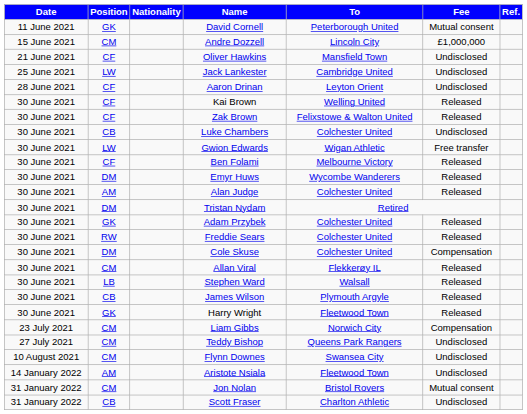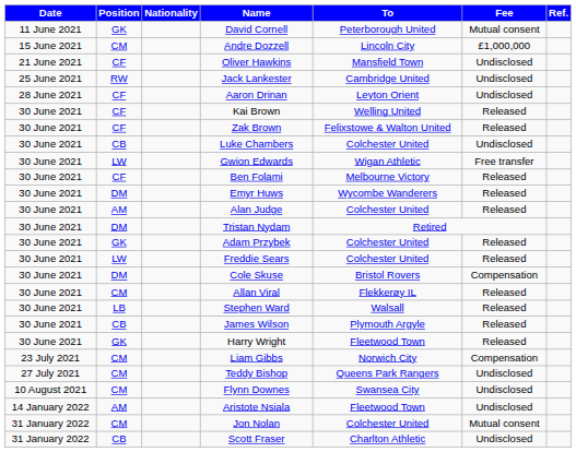 <table class="wikitable"  style="text-align:center; font-size:90%; ">
 <tr>
 <th style="background:blue; color:white; width:120px;">Date</th>
 <th style="background:blue; color:white; width:50px;">Position</th>
 <th style="background:blue; color:white; width:50px;">Nationality</th>
 <th style="background:blue; color:white; width:150px;">Name</th>
 <th style="background:blue; color:white; width:200px;">To</th>
 <th style="background:blue; color:white; width:110px;">Fee</th>
 <th style="background:blue; color:white; width:25px;">Ref.</th>
 </tr>
 <tr>
 <td>11 June 2021</td>
 <td><a href='#'>GK</a></td>
 <td></td>
 <td><a href='#'>David Cornell</a></td>
 <td> <a href='#'>Peterborough United</a></td>
 <td>Mutual consent</td>
 <td></td>
 </tr>
 <tr>
 <td>15 June 2021</td>
 <td><a href='#'>CM</a></td>
 <td></td>
 <td><a href='#'>Andre Dozzell</a></td>
 <td> <a href='#'>Lincoln City</a></td>
 <td>£1,000,000</td>
 <td></td>
 </tr>
 <tr>
 <td>21 June 2021</td>
 <td><a href='#'>CF</a></td>
 <td></td>
 <td><a href='#'>Oliver Hawkins</a></td>
 <td> <a href='#'>Mansfield Town</a></td>
 <td>Undisclosed</td>
 <td></td>
 </tr>
 <tr>
 <td>25 June 2021</td>
-<td><a href='#'>LW</a></td>
+<td><a href='#'>RW</a></td>
 <td></td>
 <td><a href='#'>Jack Lankester</a></td>
 <td> <a href='#'>Cambridge United</a></td>
 <td>Undisclosed</td>
 <td></td>
 </tr>
 <tr>
 <td>28 June 2021</td>
 <td><a href='#'>CF</a></td>
 <td></td>
 <td><a href='#'>Aaron Drinan</a></td>
 <td> <a href='#'>Leyton Orient</a></td>
 <td>Undisclosed</td>
 <td></td>
 </tr>
 <tr>
 <td>30 June 2021</td>
 <td><a href='#'>CF</a></td>
 <td></td>
 <td>Kai Brown</td>
 <td> <a href='#'>Welling United</a></td>
 <td>Released</td>
 <td></td>
 </tr>
 <tr>
 <td>30 June 2021</td>
 <td><a href='#'>CF</a></td>
 <td></td>
 <td><a href='#'>Zak Brown</a></td>
 <td> <a href='#'>Felixstowe & Walton United</a></td>
 <td>Released</td>
 <td></td>
 </tr>
 <tr>
 <td>30 June 2021</td>
 <td><a href='#'>CB</a></td>
 <td></td>
 <td><a href='#'>Luke Chambers</a></td>
 <td> <a href='#'>Colchester United</a></td>
 <td>Undisclosed</td>
 <td></td>
 </tr>
 <tr>
 <td>30 June 2021</td>
 <td><a href='#'>LW</a></td>
 <td></td>
 <td><a href='#'>Gwion Edwards</a></td>
 <td> <a href='#'>Wigan Athletic</a></td>
 <td>Free transfer</td>
 <td></td>
 </tr>
 <tr>
 <td>30 June 2021</td>
 <td><a href='#'>CF</a></td>
 <td></td>
 <td><a href='#'>Ben Folami</a></td>
 <td> <a href='#'>Melbourne Victory</a></td>
 <td>Released</td>
 <td></td>
 </tr>
 <tr>
 <td>30 June 2021</td>
 <td><a href='#'>DM</a></td>
 <td></td>
 <td><a href='#'>Emyr Huws</a></td>
 <td> <a href='#'>Wycombe Wanderers</a></td>
 <td>Released</td>
 <td></td>
 </tr>
 <tr>
 <td>30 June 2021</td>
 <td><a href='#'>AM</a></td>
 <td></td>
 <td><a href='#'>Alan Judge</a></td>
 <td> <a href='#'>Colchester United</a></td>
 <td>Released</td>
 <td></td>
 </tr>
 <tr>
 <td>30 June 2021</td>
 <td><a href='#'>DM</a></td>
 <td></td>
 <td><a href='#'>Tristan Nydam</a></td>
 <td colspan=2><a href='#'>Retired</a></td>
 <td></td>
 </tr>
 <tr>
 <td>30 June 2021</td>
 <td><a href='#'>GK</a></td>
 <td></td>
 <td><a href='#'>Adam Przybek</a></td>
 <td> <a href='#'>Colchester United</a></td>
 <td>Released</td>
 <td></td>
 </tr>
 <tr>
 <td>30 June 2021</td>
-<td><a href='#'>RW</a></td>
+<td><a href='#'>LW</a></td>
 <td></td>
 <td><a href='#'>Freddie Sears</a></td>
 <td> <a href='#'>Colchester United</a></td>
 <td>Released</td>
 <td></td>
 </tr>
 <tr>
 <td>30 June 2021</td>
 <td><a href='#'>DM</a></td>
 <td></td>
 <td><a href='#'>Cole Skuse</a></td>
-<td> <a href='#'>Colchester United</a></td>
+<td> <a href='#'>Bristol Rovers</a></td>
 <td>Compensation</td>
 <td></td>
 </tr>
 <tr>
 <td>30 June 2021</td>
 <td><a href='#'>CM</a></td>
 <td></td>
 <td><a href='#'>Allan Viral</a></td>
 <td> <a href='#'>Flekkerøy IL</a></td>
 <td>Released</td>
 <td></td>
 </tr>
 <tr>
 <td>30 June 2021</td>
 <td><a href='#'>LB</a></td>
 <td></td>
 <td><a href='#'>Stephen Ward</a></td>
 <td> <a href='#'>Walsall</a></td>
 <td>Released</td>
 <td></td>
 </tr>
 <tr>
 <td>30 June 2021</td>
 <td><a href='#'>CB</a></td>
 <td></td>
 <td><a href='#'>James Wilson</a></td>
 <td> <a href='#'>Plymouth Argyle</a></td>
 <td>Released</td>
 <td></td>
 </tr>
 <tr>
 <td>30 June 2021</td>
 <td><a href='#'>GK</a></td>
 <td></td>
 <td>Harry Wright</td>
 <td> <a href='#'>Fleetwood Town</a></td>
 <td>Released</td>
 <td></td>
 </tr>
 <tr>
 <td>23 July 2021</td>
 <td><a href='#'>CM</a></td>
 <td></td>
 <td><a href='#'>Liam Gibbs</a></td>
 <td> <a href='#'>Norwich City</a></td>
 <td>Compensation</td>
 <td></td>
 </tr>
 <tr>
 <td>27 July 2021</td>
 <td><a href='#'>CM</a></td>
 <td></td>
 <td><a href='#'>Teddy Bishop</a></td>
 <td> <a href='#'>Queens Park Rangers</a></td>
 <td>Undisclosed</td>
 <td></td>
 </tr>
 <tr>
 <td>10 August 2021</td>
 <td><a href='#'>CM</a></td>
 <td></td>
 <td><a href='#'>Flynn Downes</a></td>
 <td> <a href='#'>Swansea City</a></td>
 <td>Undisclosed</td>
 <td></td>
 </tr>
 <tr>
 <td>14 January 2022</td>
 <td><a href='#'>AM</a></td>
 <td></td>
 <td><a href='#'>Aristote Nsiala</a></td>
 <td> <a href='#'>Fleetwood Town</a></td>
 <td>Undisclosed</td>
 <td></td>
 </tr>
 <tr>
 <td>31 January 2022</td>
 <td><a href='#'>CM</a></td>
 <td></td>
 <td><a href='#'>Jon Nolan</a></td>
-<td> <a href='#'>Bristol Rovers</a></td>
+<td> <a href='#'>Colchester United</a></td>
 <td>Mutual consent</td>
 <td></td>
 </tr>
 <tr>
 <td>31 January 2022</td>
 <td><a href='#'>CB</a></td>
 <td></td>
 <td><a href='#'>Scott Fraser</a></td>
 <td> <a href='#'>Charlton Athletic</a></td>
 <td>Undisclosed</td>
 <td></td>
 </tr>
 </table>
